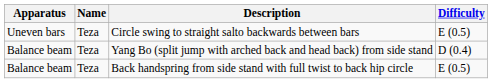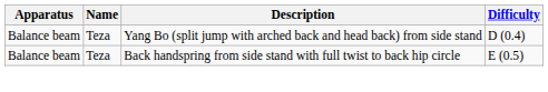 <table class="wikitable">
 <tr>
 <th>Apparatus</th>
 <th>Name</th>
 <th>Description</th>
 <th><a href='#'>Difficulty</a></th>
-</tr>
-<tr>
-<td>Uneven bars</td>
-<td>Teza</td>
-<td>Circle swing to straight salto backwards between bars</td>
-<td>E (0.5)</td>
 </tr>
 <tr>
 <td>Balance beam</td>
 <td>Teza</td>
 <td>Yang Bo (split jump with arched back and head back) from side stand</td>
 <td>D (0.4)</td>
 </tr>
 <tr>
 <td>Balance beam</td>
 <td>Teza</td>
 <td>Back handspring from side stand with full twist to back hip circle</td>
 <td>E (0.5)</td>
 </tr>
 </table>
